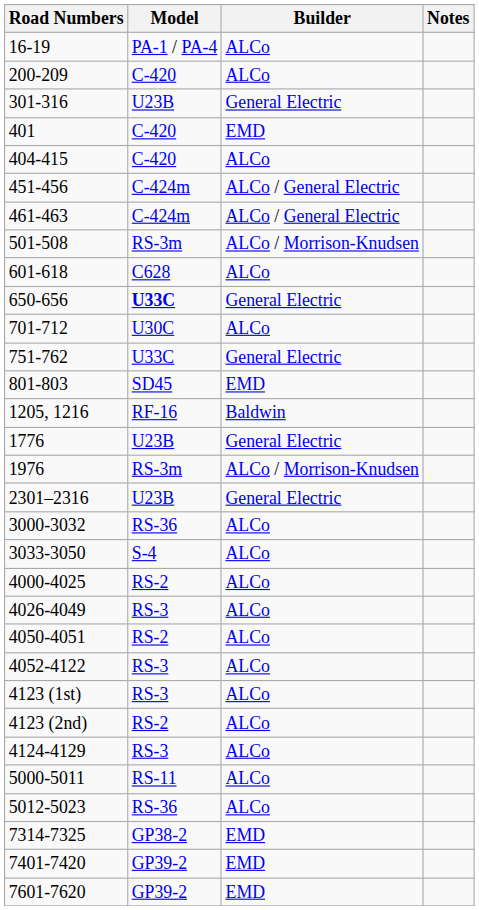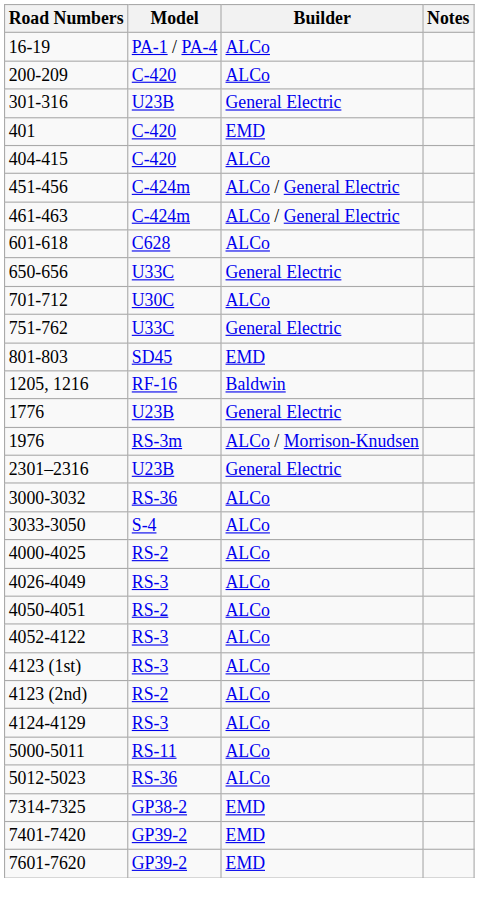 <table class="wikitable">
 <tr>
 <th>Road Numbers</th>
 <th>Model</th>
 <th>Builder</th>
 <th>Notes</th>
 </tr>
 <tr>
 <td>16-19</td>
 <td><a href='#'>PA-1</a> / <a href='#'>PA-4</a></td>
 <td><a href='#'>ALCo</a></td>
 <td></td>
 </tr>
 <tr>
 <td>200-209</td>
 <td><a href='#'>C-420</a></td>
 <td><a href='#'>ALCo</a></td>
 <td></td>
 </tr>
 <tr>
 <td>301-316</td>
 <td><a href='#'>U23B</a></td>
 <td><a href='#'>General Electric</a></td>
 <td></td>
 </tr>
 <tr>
 <td>401</td>
 <td><a href='#'>C-420</a></td>
 <td><a href='#'>EMD</a></td>
 <td></td>
 </tr>
 <tr>
 <td>404-415</td>
 <td><a href='#'>C-420</a></td>
 <td><a href='#'>ALCo</a></td>
 <td></td>
 </tr>
 <tr>
 <td>451-456</td>
 <td><a href='#'>C-424m</a></td>
 <td><a href='#'>ALCo</a> / <a href='#'>General Electric</a></td>
 <td></td>
 </tr>
 <tr>
 <td>461-463</td>
 <td><a href='#'>C-424m</a></td>
 <td><a href='#'>ALCo</a> / <a href='#'>General Electric</a></td>
 <td></td>
 </tr>
 <tr>
-<td>501-508</td>
-<td><a href='#'>RS-3m</a></td>
-<td><a href='#'>ALCo</a> / <a href='#'>Morrison-Knudsen</a></td>
-<td></td>
-</tr>
-<tr>
 <td>601-618</td>
 <td><a href='#'>C628</a></td>
 <td><a href='#'>ALCo</a></td>
 <td></td>
 </tr>
 <tr>
 <td>650-656</td>
-<td><strong><a href='#'>U33C</a></strong></td>
+<td><a href='#'>U33C</a></td>
 <td><a href='#'>General Electric</a></td>
 <td></td>
 </tr>
 <tr>
 <td>701-712</td>
 <td><a href='#'>U30C</a></td>
 <td><a href='#'>ALCo</a></td>
 <td></td>
 </tr>
 <tr>
 <td>751-762</td>
 <td><a href='#'>U33C</a></td>
 <td><a href='#'>General Electric</a></td>
 <td></td>
 </tr>
 <tr>
 <td>801-803</td>
 <td><a href='#'>SD45</a></td>
 <td><a href='#'>EMD</a></td>
 <td></td>
 </tr>
 <tr>
 <td>1205, 1216</td>
 <td><a href='#'>RF-16</a></td>
 <td><a href='#'>Baldwin</a></td>
 <td></td>
 </tr>
 <tr>
 <td>1776</td>
 <td><a href='#'>U23B</a></td>
 <td><a href='#'>General Electric</a></td>
 <td></td>
 </tr>
 <tr>
 <td>1976</td>
 <td><a href='#'>RS-3m</a></td>
 <td><a href='#'>ALCo</a> / <a href='#'>Morrison-Knudsen</a></td>
 <td></td>
 </tr>
 <tr>
 <td>2301–2316</td>
 <td><a href='#'>U23B</a></td>
 <td><a href='#'>General Electric</a></td>
 <td></td>
 </tr>
 <tr>
 <td>3000-3032</td>
 <td><a href='#'>RS-36</a></td>
 <td><a href='#'>ALCo</a></td>
 <td></td>
 </tr>
 <tr>
 <td>3033-3050</td>
 <td><a href='#'>S-4</a></td>
 <td><a href='#'>ALCo</a></td>
 <td></td>
 </tr>
 <tr>
 <td>4000-4025</td>
 <td><a href='#'>RS-2</a></td>
 <td><a href='#'>ALCo</a></td>
 <td></td>
 </tr>
 <tr>
 <td>4026-4049</td>
 <td><a href='#'>RS-3</a></td>
 <td><a href='#'>ALCo</a></td>
 <td></td>
 </tr>
 <tr>
 <td>4050-4051</td>
 <td><a href='#'>RS-2</a></td>
 <td><a href='#'>ALCo</a></td>
 <td></td>
 </tr>
 <tr>
 <td>4052-4122</td>
 <td><a href='#'>RS-3</a></td>
 <td><a href='#'>ALCo</a></td>
 <td></td>
 </tr>
 <tr>
 <td>4123 (1st)</td>
 <td><a href='#'>RS-3</a></td>
 <td><a href='#'>ALCo</a></td>
 <td></td>
 </tr>
 <tr>
 <td>4123 (2nd)</td>
 <td><a href='#'>RS-2</a></td>
 <td><a href='#'>ALCo</a></td>
 <td></td>
 </tr>
 <tr>
 <td>4124-4129</td>
 <td><a href='#'>RS-3</a></td>
 <td><a href='#'>ALCo</a></td>
 <td></td>
 </tr>
 <tr>
 <td>5000-5011</td>
 <td><a href='#'>RS-11</a></td>
 <td><a href='#'>ALCo</a></td>
 <td></td>
 </tr>
 <tr>
 <td>5012-5023</td>
 <td><a href='#'>RS-36</a></td>
 <td><a href='#'>ALCo</a></td>
 <td></td>
 </tr>
 <tr>
 <td>7314-7325</td>
 <td><a href='#'>GP38-2</a></td>
 <td><a href='#'>EMD</a></td>
 <td></td>
 </tr>
 <tr>
 <td>7401-7420</td>
 <td><a href='#'>GP39-2</a></td>
 <td><a href='#'>EMD</a></td>
 <td></td>
 </tr>
 <tr>
 <td>7601-7620</td>
 <td><a href='#'>GP39-2</a></td>
 <td><a href='#'>EMD</a></td>
 <td></td>
 </tr>
 </table>
